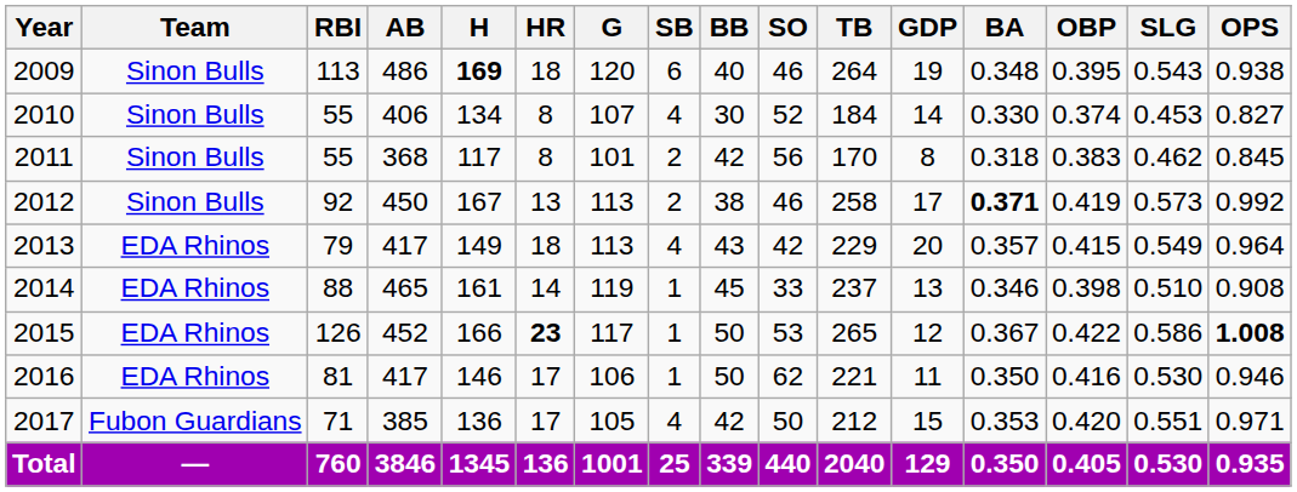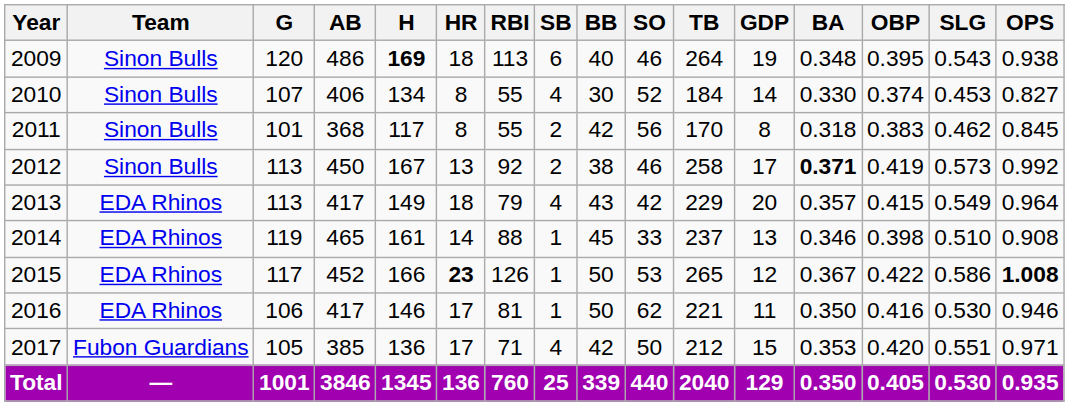 <table class="wikitable" style="text-align:center">
 <tr>
 <th>Year</th>
 <th>Team</th>
-<th>RBI</th>
+<th>G</th>
 <th>AB</th>
 <th>H</th>
 <th>HR</th>
-<th>G</th>
+<th>RBI</th>
 <th>SB</th>
 <th>BB</th>
 <th>SO</th>
 <th>TB</th>
 <th>GDP</th>
 <th>BA</th>
 <th>OBP</th>
 <th>SLG</th>
 <th>OPS</th>
 </tr>
 <tr>
 <td>2009</td>
 <td><a href='#'>Sinon Bulls</a></td>
-<td>113</td>
+<td>120</td>
 <td>486</td>
 <td><strong>169</strong></td>
 <td>18</td>
-<td>120</td>
+<td>113</td>
 <td>6</td>
 <td>40</td>
 <td>46</td>
 <td>264</td>
 <td>19</td>
 <td>0.348</td>
 <td>0.395</td>
 <td>0.543</td>
 <td>0.938</td>
 </tr>
 <tr>
 <td>2010</td>
 <td><a href='#'>Sinon Bulls</a></td>
-<td>55</td>
+<td>107</td>
 <td>406</td>
 <td>134</td>
 <td>8</td>
-<td>107</td>
+<td>55</td>
 <td>4</td>
 <td>30</td>
 <td>52</td>
 <td>184</td>
 <td>14</td>
 <td>0.330</td>
 <td>0.374</td>
 <td>0.453</td>
 <td>0.827</td>
 </tr>
 <tr>
 <td>2011</td>
 <td><a href='#'>Sinon Bulls</a></td>
-<td>55</td>
+<td>101</td>
 <td>368</td>
 <td>117</td>
 <td>8</td>
-<td>101</td>
+<td>55</td>
 <td>2</td>
 <td>42</td>
 <td>56</td>
 <td>170</td>
 <td>8</td>
 <td>0.318</td>
 <td>0.383</td>
 <td>0.462</td>
 <td>0.845</td>
 </tr>
 <tr>
 <td>2012</td>
 <td><a href='#'>Sinon Bulls</a></td>
-<td>92</td>
+<td>113</td>
 <td>450</td>
 <td>167</td>
 <td>13</td>
-<td>113</td>
+<td>92</td>
 <td>2</td>
 <td>38</td>
 <td>46</td>
 <td>258</td>
 <td>17</td>
 <td><strong>0.371</strong></td>
 <td>0.419</td>
 <td>0.573</td>
 <td>0.992</td>
 </tr>
 <tr>
 <td>2013</td>
 <td><a href='#'>EDA Rhinos</a></td>
-<td>79</td>
+<td>113</td>
 <td>417</td>
 <td>149</td>
 <td>18</td>
-<td>113</td>
+<td>79</td>
 <td>4</td>
 <td>43</td>
 <td>42</td>
 <td>229</td>
 <td>20</td>
 <td>0.357</td>
 <td>0.415</td>
 <td>0.549</td>
 <td>0.964</td>
 </tr>
 <tr>
 <td>2014</td>
 <td><a href='#'>EDA Rhinos</a></td>
-<td>88</td>
+<td>119</td>
 <td>465</td>
 <td>161</td>
 <td>14</td>
-<td>119</td>
+<td>88</td>
 <td>1</td>
 <td>45</td>
 <td>33</td>
 <td>237</td>
 <td>13</td>
 <td>0.346</td>
 <td>0.398</td>
 <td>0.510</td>
 <td>0.908</td>
 </tr>
 <tr>
 <td>2015</td>
 <td><a href='#'>EDA Rhinos</a></td>
-<td>126</td>
+<td>117</td>
 <td>452</td>
 <td>166</td>
 <td><strong>23</strong></td>
-<td>117</td>
+<td>126</td>
 <td>1</td>
 <td>50</td>
 <td>53</td>
 <td>265</td>
 <td>12</td>
 <td>0.367</td>
 <td>0.422</td>
 <td>0.586</td>
 <td><strong>1.008</strong></td>
 </tr>
 <tr>
 <td>2016</td>
 <td><a href='#'>EDA Rhinos</a></td>
-<td>81</td>
+<td>106</td>
 <td>417</td>
 <td>146</td>
 <td>17</td>
-<td>106</td>
+<td>81</td>
 <td>1</td>
 <td>50</td>
 <td>62</td>
 <td>221</td>
 <td>11</td>
 <td>0.350</td>
 <td>0.416</td>
 <td>0.530</td>
 <td>0.946</td>
 </tr>
 <tr>
 <td>2017</td>
 <td><a href='#'>Fubon Guardians</a></td>
-<td>71</td>
+<td>105</td>
 <td>385</td>
 <td>136</td>
 <td>17</td>
-<td>105</td>
+<td>71</td>
 <td>4</td>
 <td>42</td>
 <td>50</td>
 <td>212</td>
 <td>15</td>
 <td>0.353</td>
 <td>0.420</td>
 <td>0.551</td>
 <td>0.971</td>
 </tr>
 <tr style="background:#A000B0;color:#FFFFFF; font-weight:bold;">
 <td>Total</td>
 <td>—</td>
-<td>760</td>
+<td>1001</td>
 <td>3846</td>
 <td>1345</td>
 <td>136</td>
-<td>1001</td>
+<td>760</td>
 <td>25</td>
 <td>339</td>
 <td>440</td>
 <td>2040</td>
 <td>129</td>
 <td>0.350</td>
 <td>0.405</td>
 <td>0.530</td>
 <td>0.935</td>
 </tr>
 </table>
